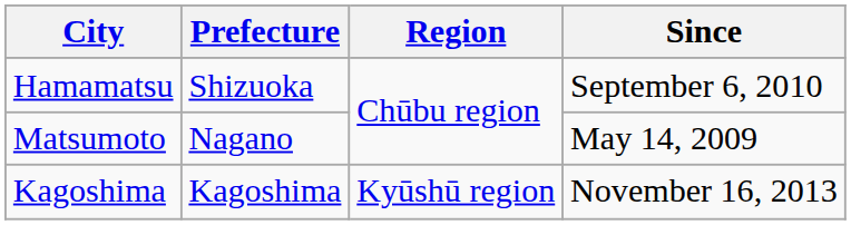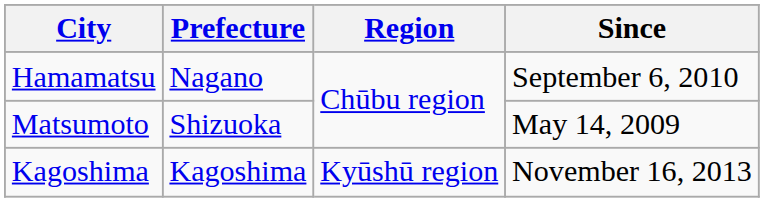 <table class="wikitable">
 <tr>
 <th><a href='#'>City</a></th>
 <th><a href='#'>Prefecture</a></th>
 <th><a href='#'>Region</a></th>
 <th>Since</th>
 </tr>
 <tr>
 <td><a href='#'>Hamamatsu</a></td>
-<td> <a href='#'>Shizuoka</a></td>
+<td> <a href='#'>Nagano</a></td>
 <td rowspan="2"><a href='#'>Chūbu region</a></td>
 <td>September 6, 2010</td>
 </tr>
 <tr>
 <td><a href='#'>Matsumoto</a></td>
-<td> <a href='#'>Nagano</a></td>
+<td> <a href='#'>Shizuoka</a></td>
 <td>May 14, 2009</td>
 </tr>
 <tr>
 <td><a href='#'>Kagoshima</a></td>
 <td> <a href='#'>Kagoshima</a></td>
 <td><a href='#'>Kyūshū region</a></td>
 <td>November 16, 2013</td>
 </tr>
 </table>
